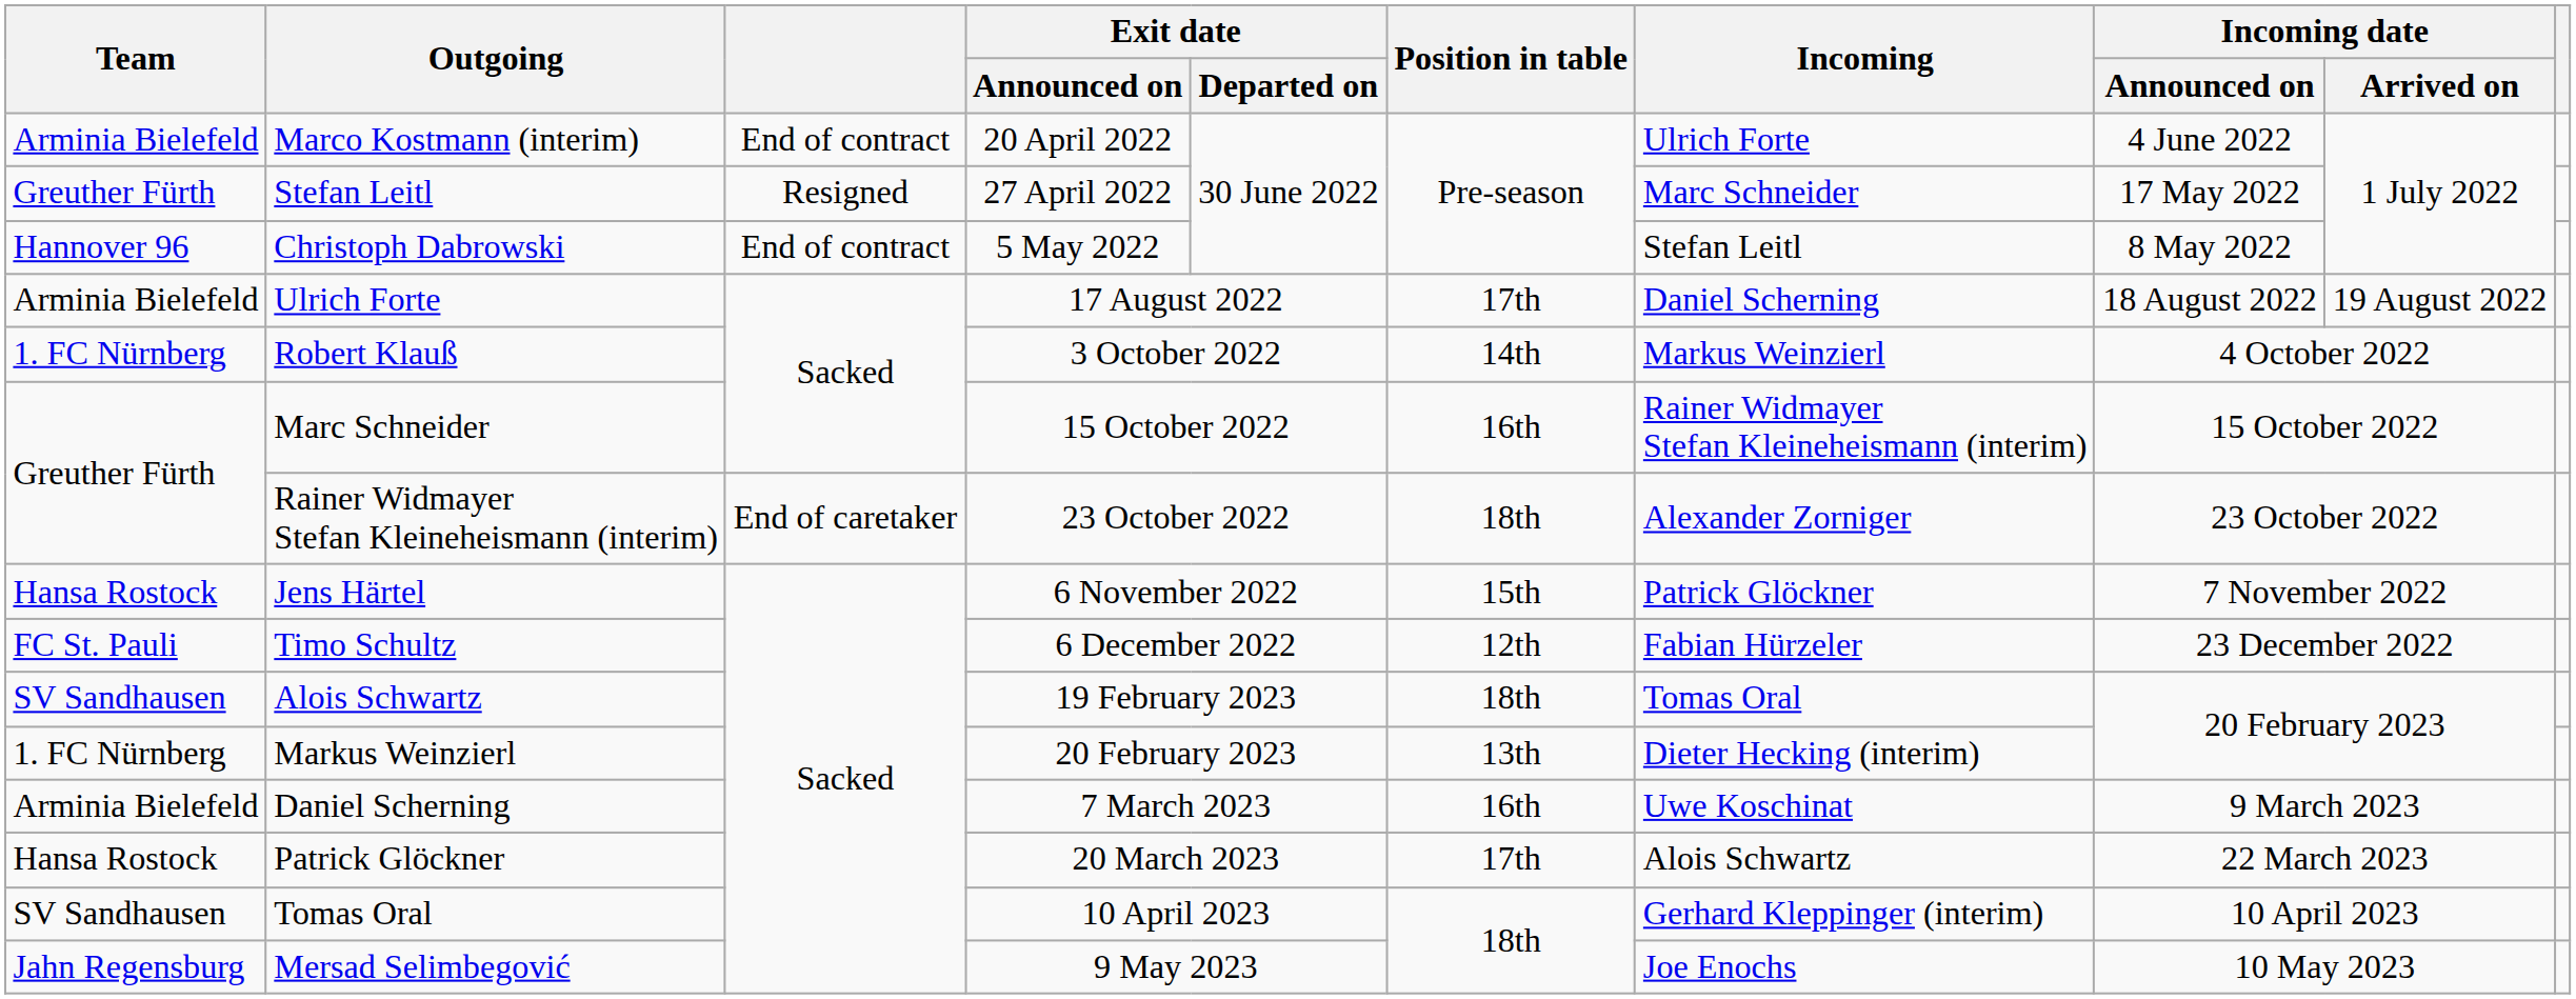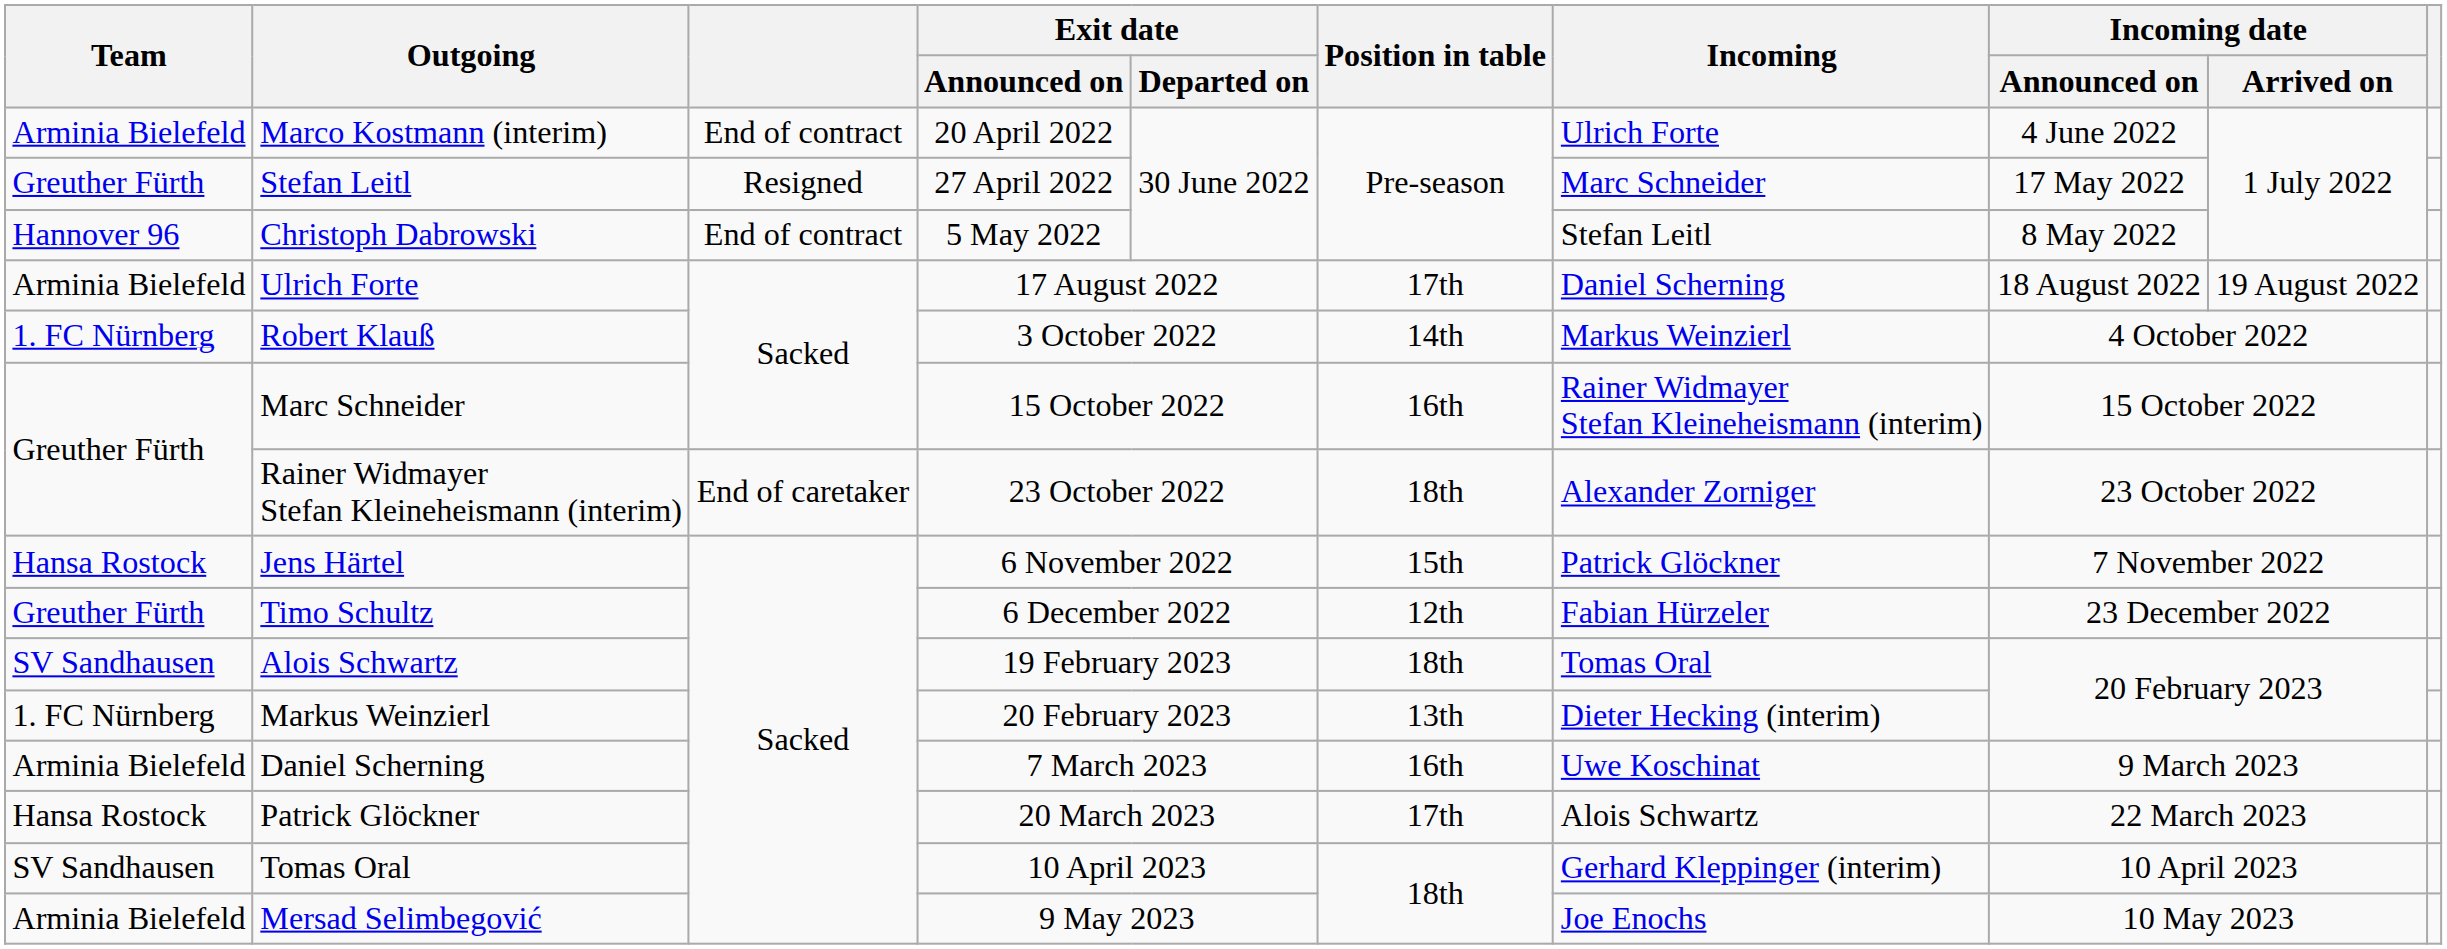 <table class="wikitable" style="text-align:center">
 <tr>
 <th rowspan="2">Team</th>
 <th rowspan="2">Outgoing</th>
 <th rowspan="2"></th>
 <th colspan="2">Exit date</th>
 <th rowspan="2">Position in table</th>
 <th rowspan="2">Incoming</th>
 <th colspan="2">Incoming date</th>
 <th rowspan="2"></th>
 </tr>
 <tr>
 <th>Announced on</th>
 <th>Departed on</th>
 <th>Announced on</th>
 <th>Arrived on</th>
 </tr>
 <tr>
 <td align="left"><a href='#'>Arminia Bielefeld</a></td>
 <td align="left"> <a href='#'>Marco Kostmann</a> (interim)</td>
 <td>End of contract</td>
 <td>20 April 2022</td>
 <td rowspan=3>30 June 2022</td>
 <td rowspan=3>Pre-season</td>
 <td align="left"> <a href='#'>Ulrich Forte</a></td>
 <td>4 June 2022</td>
 <td rowspan=3>1 July 2022</td>
 <td></td>
 </tr>
 <tr>
 <td align="left"><a href='#'>Greuther Fürth</a></td>
 <td align="left"> <a href='#'>Stefan Leitl</a></td>
 <td>Resigned</td>
 <td>27 April 2022</td>
 <td align="left"> <a href='#'>Marc Schneider</a></td>
 <td>17 May 2022</td>
 <td></td>
 </tr>
 <tr>
 <td align="left"><a href='#'>Hannover 96</a></td>
 <td align="left"> <a href='#'>Christoph Dabrowski</a></td>
 <td>End of contract</td>
 <td>5 May 2022</td>
 <td align="left"> Stefan Leitl</td>
 <td>8 May 2022</td>
 <td></td>
 </tr>
 <tr>
 <td align="left">Arminia Bielefeld</td>
 <td align="left"> <a href='#'>Ulrich Forte</a></td>
 <td rowspan=3>Sacked</td>
 <td colspan=2>17 August 2022</td>
 <td>17th</td>
 <td align="left"> <a href='#'>Daniel Scherning</a></td>
 <td>18 August 2022</td>
 <td>19 August 2022</td>
 <td></td>
 </tr>
 <tr>
 <td align="left"><a href='#'>1. FC Nürnberg</a></td>
 <td align="left"> <a href='#'>Robert Klauß</a></td>
 <td colspan=2>3 October 2022</td>
 <td>14th</td>
 <td align="left"> <a href='#'>Markus Weinzierl</a></td>
 <td colspan=2>4 October 2022</td>
 <td></td>
 </tr>
 <tr>
 <td align="left" rowspan=2>Greuther Fürth</td>
 <td align="left"> Marc Schneider</td>
 <td colspan=2>15 October 2022</td>
 <td>16th</td>
 <td align="left"> <a href='#'>Rainer Widmayer</a><br> <a href='#'>Stefan Kleineheismann</a> (interim)</td>
 <td colspan=2>15 October 2022</td>
 <td></td>
 </tr>
 <tr>
 <td align="left"> Rainer Widmayer<br> Stefan Kleineheismann (interim)</td>
 <td>End of caretaker</td>
 <td colspan=2>23 October 2022</td>
 <td>18th</td>
 <td align="left"> <a href='#'>Alexander Zorniger</a></td>
 <td colspan=2>23 October 2022</td>
 <td></td>
 </tr>
 <tr>
 <td align="left"><a href='#'>Hansa Rostock</a></td>
 <td align="left"> <a href='#'>Jens Härtel</a></td>
 <td rowspan=8>Sacked</td>
 <td colspan=2>6 November 2022</td>
 <td>15th</td>
 <td align="left"> <a href='#'>Patrick Glöckner</a></td>
 <td colspan=2>7 November 2022</td>
 <td></td>
 </tr>
 <tr>
-<td align="left"><a href='#'>FC St. Pauli</a></td>
+<td align="left"><a href='#'>Greuther Fürth</a></td>
 <td align="left"> <a href='#'>Timo Schultz</a></td>
 <td colspan=2>6 December 2022</td>
 <td>12th</td>
 <td align="left"> <a href='#'>Fabian Hürzeler</a></td>
 <td colspan=2>23 December 2022</td>
 <td></td>
 </tr>
 <tr>
 <td align="left"><a href='#'>SV Sandhausen</a></td>
 <td align="left"> <a href='#'>Alois Schwartz</a></td>
 <td colspan=2>19 February 2023</td>
 <td>18th</td>
 <td align="left"> <a href='#'>Tomas Oral</a></td>
 <td colspan=2 rowspan=2>20 February 2023</td>
 <td></td>
 </tr>
 <tr>
 <td align="left">1. FC Nürnberg</td>
 <td align="left"> Markus Weinzierl</td>
 <td colspan=2>20 February 2023</td>
 <td>13th</td>
 <td align="left"> <a href='#'>Dieter Hecking</a> (interim)</td>
 <td></td>
 </tr>
 <tr>
 <td align="left">Arminia Bielefeld</td>
 <td align="left"> Daniel Scherning</td>
 <td colspan=2>7 March 2023</td>
 <td>16th</td>
 <td align="left"> <a href='#'>Uwe Koschinat</a></td>
 <td colspan=2>9 March 2023</td>
 <td></td>
 </tr>
 <tr>
 <td align="left">Hansa Rostock</td>
 <td align="left"> Patrick Glöckner</td>
 <td colspan=2>20 March 2023</td>
 <td>17th</td>
 <td align="left"> Alois Schwartz</td>
 <td colspan=2>22 March 2023</td>
 <td></td>
 </tr>
 <tr>
 <td align="left">SV Sandhausen</td>
 <td align="left"> Tomas Oral</td>
 <td colspan=2>10 April 2023</td>
 <td rowspan=2>18th</td>
 <td align="left"> <a href='#'>Gerhard Kleppinger</a> (interim)</td>
 <td colspan=2>10 April 2023</td>
 <td></td>
 </tr>
 <tr>
-<td align="left"><a href='#'>Jahn Regensburg</a></td>
+<td align="left">Arminia Bielefeld</td>
 <td align="left"> <a href='#'>Mersad Selimbegović</a></td>
 <td colspan=2>9 May 2023</td>
 <td align="left"> <a href='#'>Joe Enochs</a></td>
 <td colspan=2>10 May 2023</td>
 <td></td>
 </tr>
 </table>
